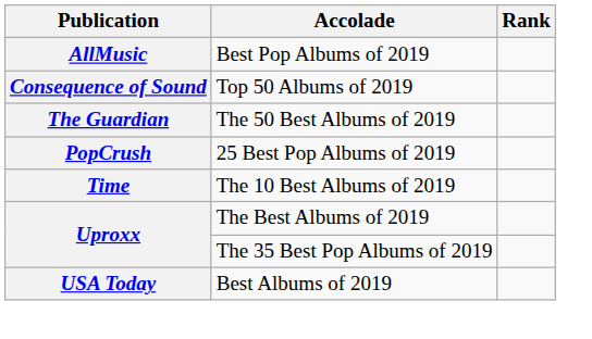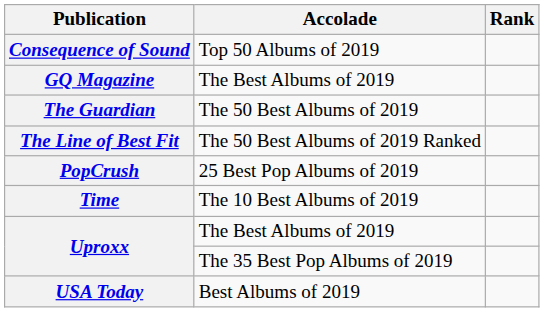 <table class="sortable wikitable plainrowheaders">
 <tr>
 <th scope="col">Publication</th>
 <th scope="col">Accolade</th>
 <th scope="col">Rank</th>
 </tr>
 <tr>
-<th scope="row"><em><a href='#'>AllMusic</a></em></th>
-<td>Best Pop Albums of 2019</td>
-<td></td>
-</tr>
-<tr>
 <th scope="row"><em><a href='#'>Consequence of Sound</a></em></th>
 <td>Top 50 Albums of 2019</td>
 <td></td>
 </tr>
 <tr>
+<th scope="row"><em><a href='#'>GQ Magazine</a></em></th>
+<td>The Best Albums of 2019</td>
+<td></td>
+</tr>
+<tr>
 <th scope="row"><em><a href='#'>The Guardian</a></em></th>
 <td>The 50 Best Albums of 2019</td>
+<td></td>
+</tr>
+<tr>
+<th scope="row"><em><a href='#'>The Line of Best Fit</a></em></th>
+<td>The 50 Best Albums of 2019 Ranked</td>
 <td></td>
 </tr>
 <tr>
 <th scope="row"><em><a href='#'>PopCrush</a></em></th>
 <td>25 Best Pop Albums of 2019</td>
 <td></td>
 </tr>
 <tr>
 <th scope="row"><em><a href='#'>Time</a></em></th>
 <td>The 10 Best Albums of 2019</td>
 <td></td>
 </tr>
 <tr>
 <th scope="row" rowspan=2><em><a href='#'>Uproxx</a></em></th>
 <td>The Best Albums of 2019</td>
 <td></td>
 </tr>
 <tr>
 <td>The 35 Best Pop Albums of 2019</td>
 <td></td>
 </tr>
 <tr>
 <th scope="row"><em><a href='#'>USA Today</a></em></th>
 <td>Best Albums of 2019</td>
 <td></td>
 </tr>
 </table>
